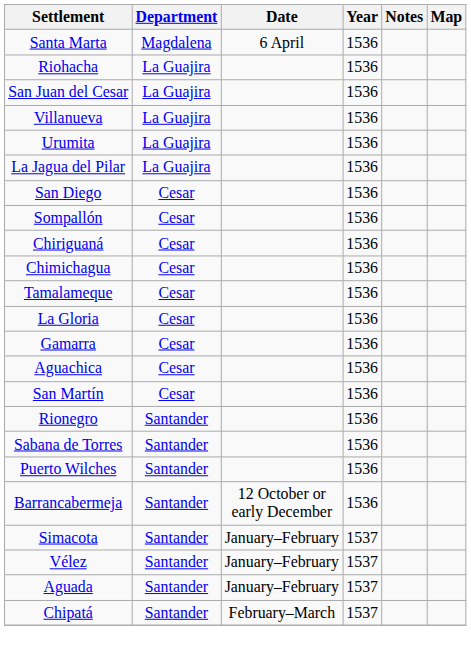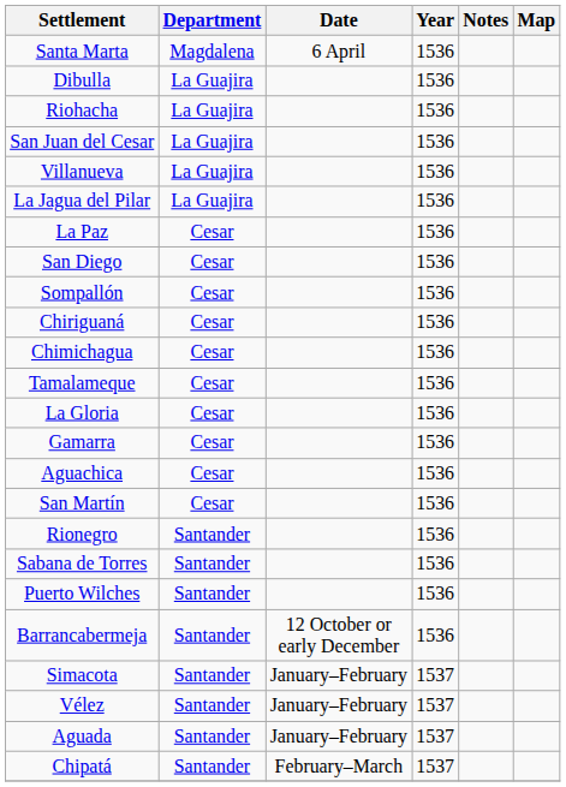 <table class="wikitable sortable" style="text-align:center">
 <tr>
 <th scope="col">Settlement</th>
 <th scope="col"><a href='#'>Department</a></th>
 <th scope="col">Date</th>
 <th scope="col">Year</th>
 <th scope="col">Notes</th>
 <th scope="col">Map</th>
 </tr>
 <tr>
 <td><a href='#'>Santa Marta</a></td>
 <td><a href='#'>Magdalena</a></td>
 <td>6 April</td>
+<td>1536</td>
+<td></td>
+<td></td>
+</tr>
+<tr>
+<td><a href='#'>Dibulla</a></td>
+<td><a href='#'>La Guajira</a></td>
+<td></td>
 <td>1536</td>
 <td></td>
 <td></td>
 </tr>
 <tr>
 <td><a href='#'>Riohacha</a></td>
 <td><a href='#'>La Guajira</a></td>
 <td></td>
 <td>1536</td>
 <td></td>
 <td></td>
 </tr>
 <tr>
 <td><a href='#'>San Juan del Cesar</a></td>
 <td><a href='#'>La Guajira</a></td>
 <td></td>
 <td>1536</td>
 <td></td>
 <td></td>
 </tr>
 <tr>
 <td><a href='#'>Villanueva</a></td>
 <td><a href='#'>La Guajira</a></td>
 <td></td>
 <td>1536</td>
 <td></td>
 <td></td>
 </tr>
 <tr>
-<td><a href='#'>Urumita</a></td>
+<td><a href='#'>La Jagua del Pilar</a></td>
 <td><a href='#'>La Guajira</a></td>
 <td></td>
 <td>1536</td>
 <td></td>
 <td></td>
 </tr>
 <tr>
-<td><a href='#'>La Jagua del Pilar</a></td>
-<td><a href='#'>La Guajira</a></td>
+<td><a href='#'>La Paz</a></td>
+<td><a href='#'>Cesar</a></td>
 <td></td>
 <td>1536</td>
 <td></td>
 <td></td>
 </tr>
 <tr>
 <td><a href='#'>San Diego</a></td>
 <td><a href='#'>Cesar</a></td>
 <td></td>
 <td>1536</td>
 <td></td>
 <td></td>
 </tr>
 <tr>
 <td><a href='#'>Sompallón</a></td>
 <td><a href='#'>Cesar</a></td>
 <td></td>
 <td>1536</td>
 <td></td>
 <td></td>
 </tr>
 <tr>
 <td><a href='#'>Chiriguaná</a></td>
 <td><a href='#'>Cesar</a></td>
 <td></td>
 <td>1536</td>
 <td></td>
 <td></td>
 </tr>
 <tr>
 <td><a href='#'>Chimichagua</a></td>
 <td><a href='#'>Cesar</a></td>
 <td></td>
 <td>1536</td>
 <td></td>
 <td></td>
 </tr>
 <tr>
 <td><a href='#'>Tamalameque</a></td>
 <td><a href='#'>Cesar</a></td>
 <td></td>
 <td>1536</td>
 <td></td>
 <td></td>
 </tr>
 <tr>
 <td><a href='#'>La Gloria</a></td>
 <td><a href='#'>Cesar</a></td>
 <td></td>
 <td>1536</td>
 <td></td>
 <td></td>
 </tr>
 <tr>
 <td><a href='#'>Gamarra</a></td>
 <td><a href='#'>Cesar</a></td>
 <td></td>
 <td>1536</td>
 <td></td>
 <td></td>
 </tr>
 <tr>
 <td><a href='#'>Aguachica</a></td>
 <td><a href='#'>Cesar</a></td>
 <td></td>
 <td>1536</td>
 <td></td>
 <td></td>
 </tr>
 <tr>
 <td><a href='#'>San Martín</a></td>
 <td><a href='#'>Cesar</a></td>
 <td></td>
 <td>1536</td>
 <td></td>
 <td></td>
 </tr>
 <tr>
 <td><a href='#'>Rionegro</a></td>
 <td><a href='#'>Santander</a></td>
 <td></td>
 <td>1536</td>
 <td></td>
 <td></td>
 </tr>
 <tr>
 <td><a href='#'>Sabana de Torres</a></td>
 <td><a href='#'>Santander</a></td>
 <td></td>
 <td>1536</td>
 <td></td>
 <td></td>
 </tr>
 <tr>
 <td><a href='#'>Puerto Wilches</a></td>
 <td><a href='#'>Santander</a></td>
 <td></td>
 <td>1536</td>
 <td></td>
 <td></td>
 </tr>
 <tr>
 <td><a href='#'>Barrancabermeja</a></td>
 <td><a href='#'>Santander</a></td>
 <td>12 October or<br>early December</td>
 <td>1536</td>
 <td></td>
 <td></td>
 </tr>
 <tr>
 <td><a href='#'>Simacota</a></td>
 <td><a href='#'>Santander</a></td>
 <td>January–February</td>
 <td>1537</td>
 <td></td>
 <td></td>
 </tr>
 <tr>
 <td><a href='#'>Vélez</a></td>
 <td><a href='#'>Santander</a></td>
 <td>January–February</td>
 <td>1537</td>
 <td></td>
 <td></td>
 </tr>
 <tr>
 <td><a href='#'>Aguada</a></td>
 <td><a href='#'>Santander</a></td>
 <td>January–February</td>
 <td>1537</td>
 <td></td>
 <td></td>
 </tr>
 <tr>
 <td><a href='#'>Chipatá</a></td>
 <td><a href='#'>Santander</a></td>
 <td>February–March</td>
 <td>1537</td>
 <td></td>
 <td></td>
 </tr>
 <tr>
 </tr>
 </table>
